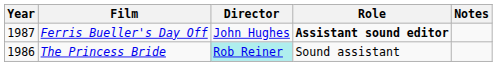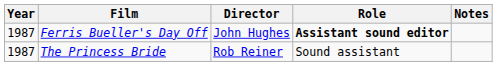 <table class="wikitable">
 <tr>
 <th>Year</th>
 <th>Film</th>
 <th>Director</th>
 <th>Role</th>
 <th>Notes</th>
 </tr>
 <tr>
 <td>1987</td>
 <td><em><a href='#'>Ferris Bueller's Day Off</a></em></td>
 <td><a href='#'>John Hughes</a></td>
 <td><strong>Assistant sound editor</strong></td>
 <td><small></small></td>
 </tr>
 <tr>
-<td>1986</td>
+<td>1987</td>
 <td><em><a href='#'>The Princess Bride</a></em></td>
-<td style="background: paleturquoise;"><a href='#'>Rob Reiner</a></td>
+<td><a href='#'>Rob Reiner</a></td>
 <td>Sound assistant</td>
 <td></td>
 </tr>
 </table>
